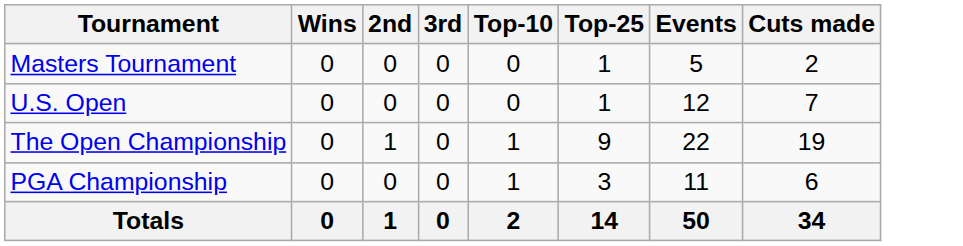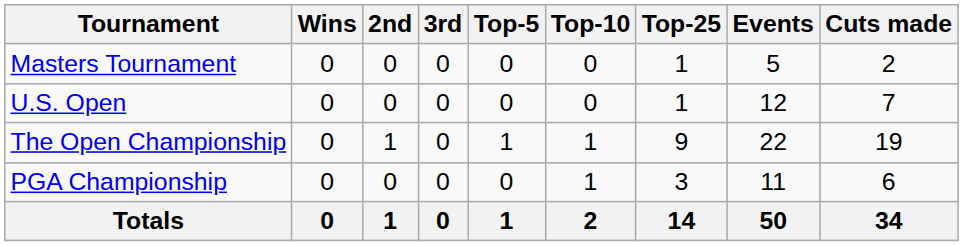 <table class=wikitable style=text-align:center>
 <tr>
 <th>Tournament</th>
 <th>Wins</th>
 <th>2nd</th>
 <th>3rd</th>
+<th>Top-5</th>
 <th>Top-10</th>
 <th>Top-25</th>
 <th>Events</th>
 <th>Cuts made</th>
 </tr>
 <tr>
 <td align=left><a href='#'>Masters Tournament</a></td>
+<td>0</td>
 <td>0</td>
 <td>0</td>
 <td>0</td>
 <td>0</td>
 <td>1</td>
 <td>5</td>
 <td>2</td>
 </tr>
 <tr>
 <td align=left><a href='#'>U.S. Open</a></td>
 <td>0</td>
 <td>0</td>
 <td>0</td>
 <td>0</td>
+<td>0</td>
 <td>1</td>
 <td>12</td>
 <td>7</td>
 </tr>
 <tr>
 <td align=left><a href='#'>The Open Championship</a></td>
 <td>0</td>
 <td>1</td>
 <td>0</td>
 <td>1</td>
+<td>1</td>
 <td>9</td>
 <td>22</td>
 <td>19</td>
 </tr>
 <tr>
 <td align=left><a href='#'>PGA Championship</a></td>
+<td>0</td>
 <td>0</td>
 <td>0</td>
 <td>0</td>
 <td>1</td>
 <td>3</td>
 <td>11</td>
 <td>6</td>
 </tr>
 <tr>
 <th>Totals</th>
 <th>0</th>
 <th>1</th>
 <th>0</th>
+<th>1</th>
 <th>2</th>
 <th>14</th>
 <th>50</th>
 <th>34</th>
 </tr>
 </table>
